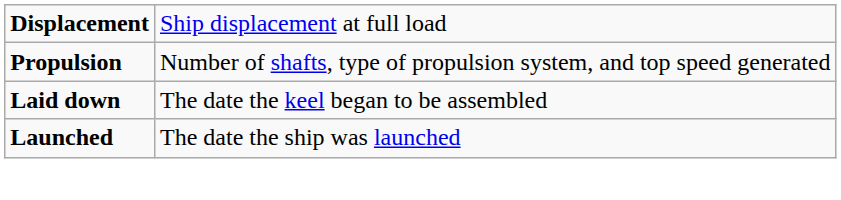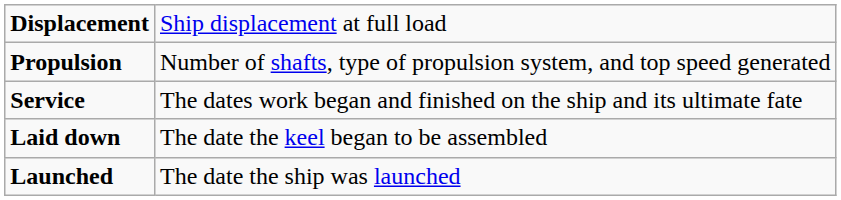 <table class="wikitable" border="1">
 <tr>
 <td><strong>Displacement</strong></td>
 <td><a href='#'>Ship displacement</a> at full load</td>
 </tr>
 <tr>
 <td><strong>Propulsion</strong></td>
 <td>Number of <a href='#'>shafts</a>, type of propulsion system, and top speed generated</td>
 </tr>
 <tr>
+<td><strong>Service</strong></td>
+<td>The dates work began and finished on the ship and its ultimate fate</td>
+</tr>
+<tr>
 <td><strong>Laid down</strong></td>
 <td>The date the <a href='#'>keel</a> began to be assembled</td>
 </tr>
 <tr>
 <td><strong>Launched</strong></td>
 <td>The date the ship was <a href='#'>launched</a></td>
 </tr>
 </table>
